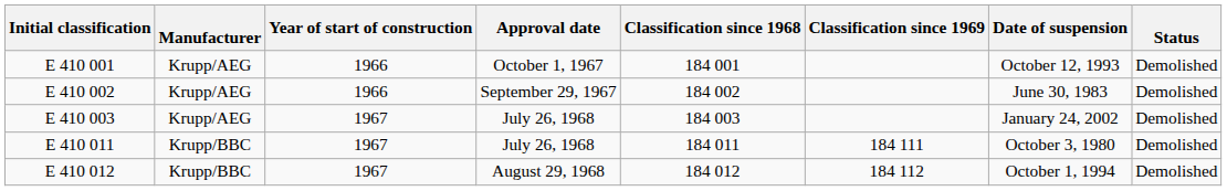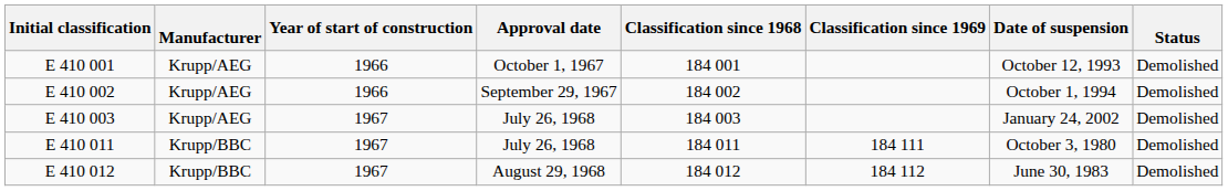 <table class="wikitable">
 <tr>
 <th>Initial classification</th>
 <th><br>Manufacturer</th>
 <th>Year of start of construction</th>
 <th>Approval date</th>
 <th>Classification since 1968</th>
 <th>Classification since 1969</th>
 <th>Date of suspension</th>
 <th><br>Status</th>
 </tr>
 <tr style="text-align:center;">
 <td>E 410 001</td>
 <td>Krupp/AEG</td>
 <td>1966</td>
 <td>October 1, 1967</td>
 <td>184 001</td>
 <td></td>
 <td>October 12, 1993</td>
 <td style="text-align:left;">Demolished</td>
 </tr>
 <tr style="text-align:center;">
 <td>E 410 002</td>
 <td>Krupp/AEG</td>
 <td>1966</td>
 <td>September 29, 1967</td>
 <td>184 002</td>
 <td></td>
-<td>June 30, 1983</td>
+<td>October 1, 1994</td>
 <td style="text-align:left;">Demolished</td>
 </tr>
 <tr style="text-align:center;">
 <td>E 410 003</td>
 <td>Krupp/AEG</td>
 <td>1967</td>
 <td>July 26, 1968</td>
 <td>184 003</td>
 <td></td>
 <td>January 24, 2002</td>
 <td style="text-align:left;">Demolished</td>
 </tr>
 <tr style="text-align:center;">
 <td>E 410 011</td>
 <td>Krupp/BBC</td>
 <td>1967</td>
 <td>July 26, 1968</td>
 <td>184 011</td>
 <td>184 111</td>
 <td>October 3, 1980</td>
 <td style="text-align:left;">Demolished</td>
 </tr>
 <tr style="text-align:center;">
 <td>E 410 012</td>
 <td>Krupp/BBC</td>
 <td>1967</td>
 <td>August 29, 1968</td>
 <td>184 012</td>
 <td>184 112</td>
-<td>October 1, 1994</td>
+<td>June 30, 1983</td>
 <td style="text-align:left;">Demolished</td>
 </tr>
 </table>
